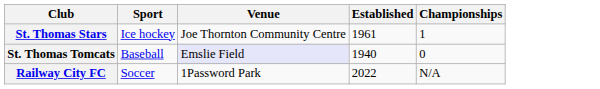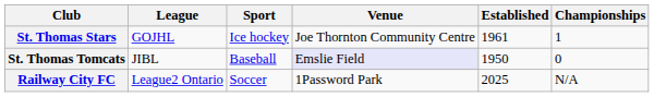 <table class="sortable wikitable">
 <tr>
 <th>Club</th>
+<th>League</th>
 <th>Sport</th>
 <th>Venue</th>
 <th>Established</th>
 <th>Championships</th>
 </tr>
 <tr>
 <th><a href='#'>St. Thomas Stars</a></th>
+<td><a href='#'>GOJHL</a></td>
 <td><a href='#'>Ice hockey</a></td>
 <td>Joe Thornton Community Centre</td>
 <td>1961</td>
 <td>1</td>
 </tr>
 <tr>
 <th>St. Thomas Tomcats</th>
+<td>JIBL</td>
 <td><a href='#'>Baseball</a></td>
 <td style="background: lavender;">Emslie Field</td>
-<td>1940</td>
+<td>1950</td>
 <td>0</td>
 </tr>
 <tr>
 <th><a href='#'>Railway City FC</a></th>
+<td><a href='#'>League2 Ontario</a></td>
 <td><a href='#'>Soccer</a></td>
 <td>1Password Park</td>
-<td>2022</td>
+<td>2025</td>
 <td>N/A</td>
 </tr>
 </table>
